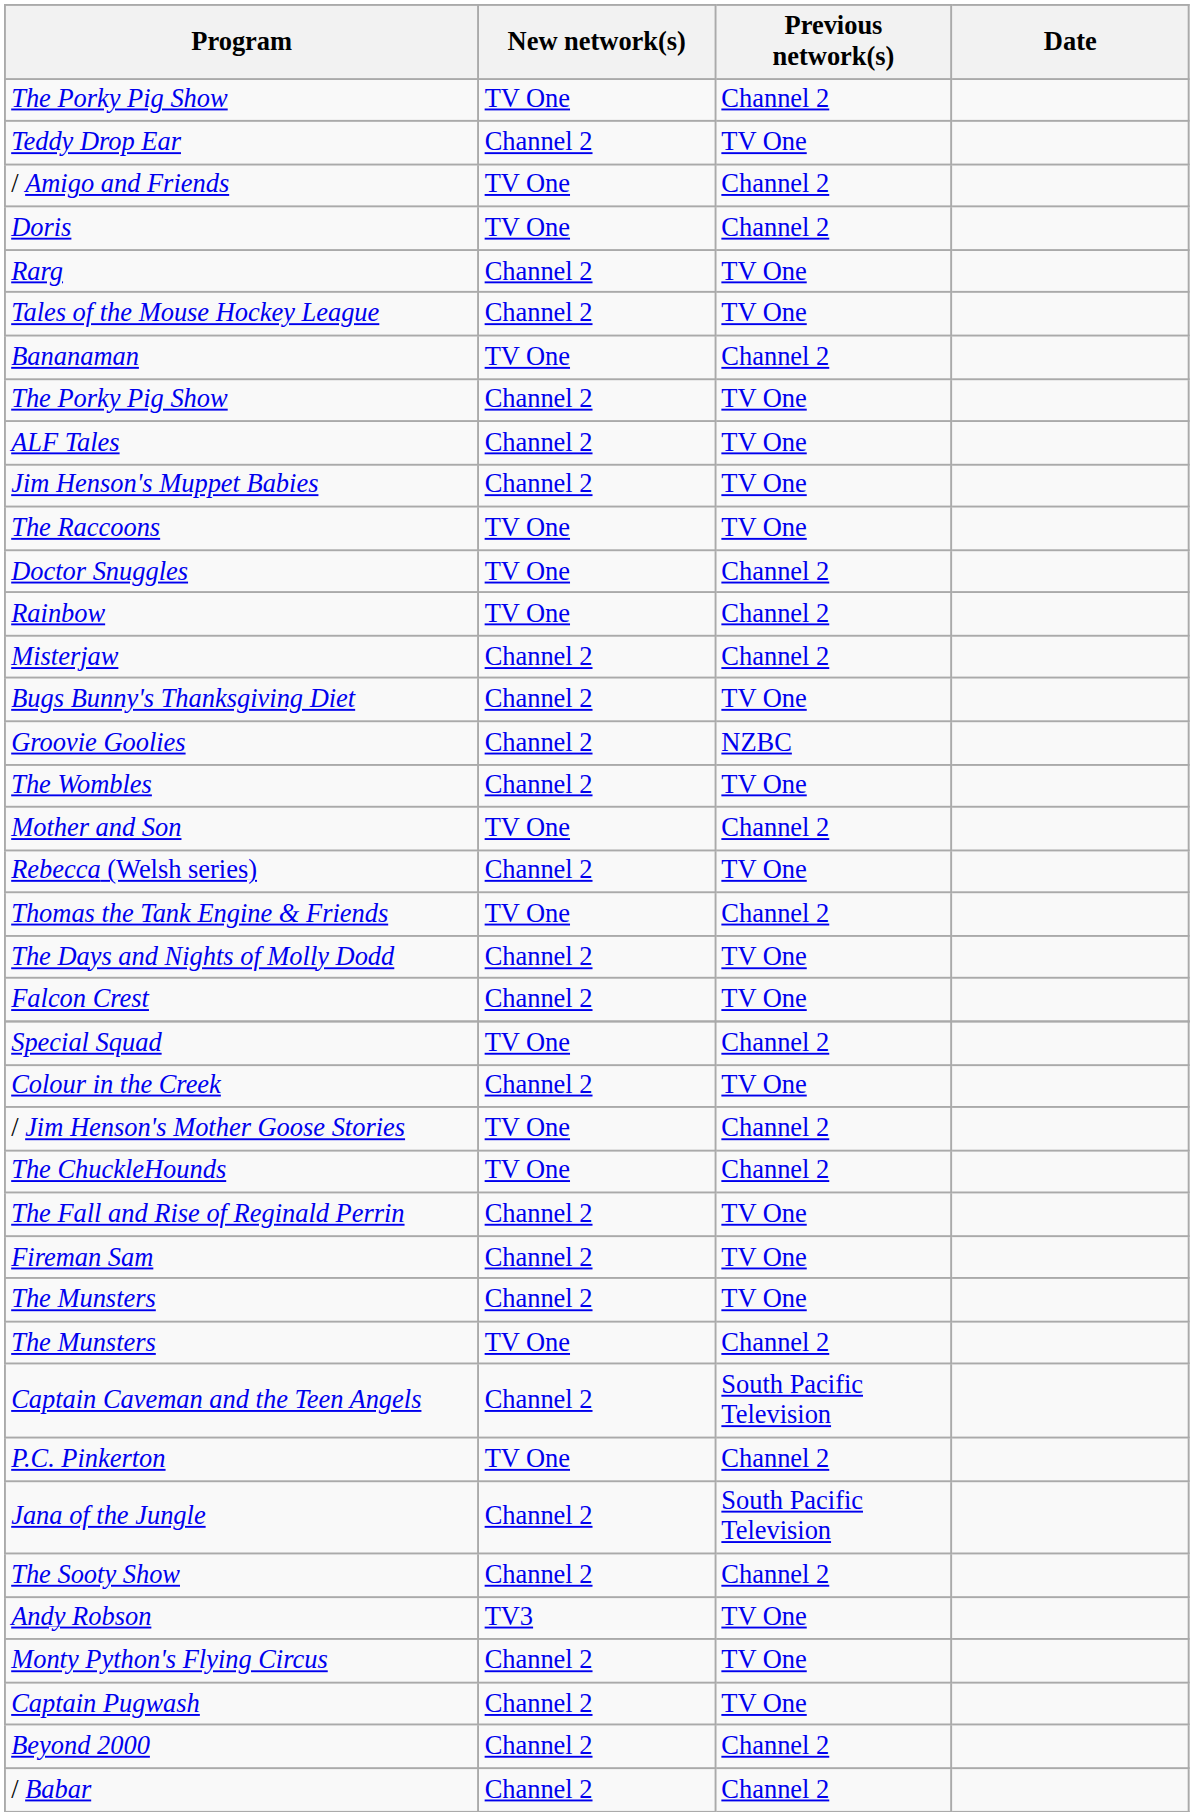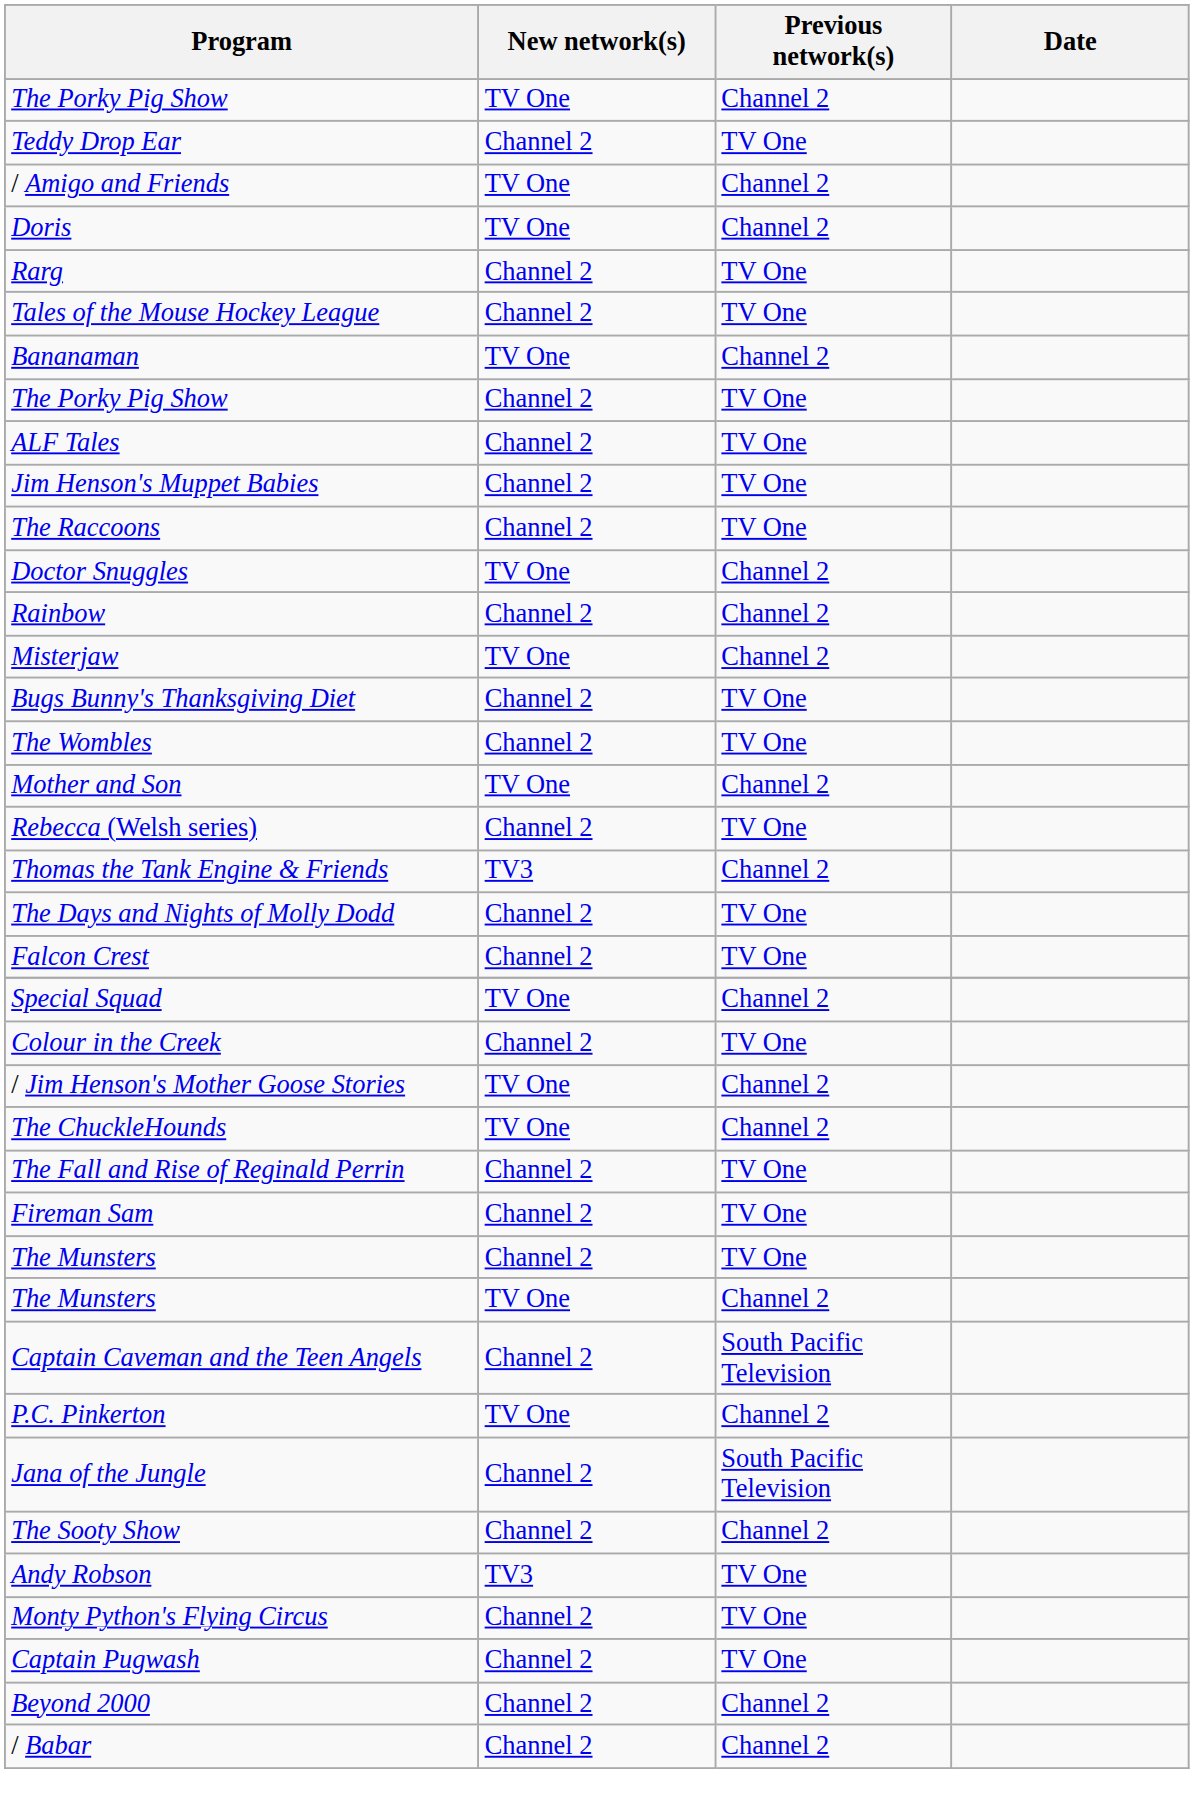 <table class="wikitable sortable" style="width:100%; font-size:87%;">
 <tr style="background:#efefef;">
 <th style="width:40%;">Program</th>
 <th style="width:20%;">New network(s)</th>
 <th style="width:20%;">Previous network(s)</th>
 <th style="width:20%;">Date</th>
 </tr>
 <tr>
 <td> <em><a href='#'>The Porky Pig Show</a></em></td>
 <td><a href='#'>TV One</a></td>
 <td><a href='#'>Channel 2</a></td>
 <td></td>
 </tr>
 <tr>
 <td> <em><a href='#'>Teddy Drop Ear</a></em></td>
 <td><a href='#'>Channel 2</a></td>
 <td><a href='#'>TV One</a></td>
 <td></td>
 </tr>
 <tr>
 <td>/ <em><a href='#'>Amigo and Friends</a></em></td>
 <td><a href='#'>TV One</a></td>
 <td><a href='#'>Channel 2</a></td>
 <td></td>
 </tr>
 <tr>
 <td> <em><a href='#'>Doris</a></em></td>
 <td><a href='#'>TV One</a></td>
 <td><a href='#'>Channel 2</a></td>
 <td></td>
 </tr>
 <tr>
 <td> <em><a href='#'>Rarg</a></em></td>
 <td><a href='#'>Channel 2</a></td>
 <td><a href='#'>TV One</a></td>
 <td></td>
 </tr>
 <tr>
 <td> <em><a href='#'>Tales of the Mouse Hockey League</a></em></td>
 <td><a href='#'>Channel 2</a></td>
 <td><a href='#'>TV One</a></td>
 <td></td>
 </tr>
 <tr>
 <td> <em><a href='#'>Bananaman</a></em></td>
 <td><a href='#'>TV One</a></td>
 <td><a href='#'>Channel 2</a></td>
 <td></td>
 </tr>
 <tr>
 <td> <em><a href='#'>The Porky Pig Show</a></em></td>
 <td><a href='#'>Channel 2</a></td>
 <td><a href='#'>TV One</a></td>
 <td></td>
 </tr>
 <tr>
 <td> <em><a href='#'>ALF Tales</a></em></td>
 <td><a href='#'>Channel 2</a></td>
 <td><a href='#'>TV One</a></td>
 <td></td>
 </tr>
 <tr>
 <td> <em><a href='#'>Jim Henson's Muppet Babies</a></em></td>
 <td><a href='#'>Channel 2</a></td>
 <td><a href='#'>TV One</a></td>
 <td></td>
 </tr>
 <tr>
 <td> <em><a href='#'>The Raccoons</a></em></td>
-<td><a href='#'>TV One</a></td>
+<td><a href='#'>Channel 2</a></td>
 <td><a href='#'>TV One</a></td>
 <td></td>
 </tr>
 <tr>
 <td> <em><a href='#'>Doctor Snuggles</a></em></td>
 <td><a href='#'>TV One</a></td>
 <td><a href='#'>Channel 2</a></td>
 <td></td>
 </tr>
 <tr>
 <td> <em><a href='#'>Rainbow</a></em></td>
-<td><a href='#'>TV One</a></td>
+<td><a href='#'>Channel 2</a></td>
 <td><a href='#'>Channel 2</a></td>
 <td></td>
 </tr>
 <tr>
 <td> <em><a href='#'>Misterjaw</a></em></td>
-<td><a href='#'>Channel 2</a></td>
+<td><a href='#'>TV One</a></td>
 <td><a href='#'>Channel 2</a></td>
 <td></td>
 </tr>
 <tr>
 <td> <em><a href='#'>Bugs Bunny's Thanksgiving Diet</a></em></td>
 <td><a href='#'>Channel 2</a></td>
 <td><a href='#'>TV One</a></td>
-<td></td>
-</tr>
-<tr>
-<td> <em><a href='#'>Groovie Goolies</a></em></td>
-<td><a href='#'>Channel 2</a></td>
-<td><a href='#'>NZBC</a></td>
 <td></td>
 </tr>
 <tr>
 <td> <em><a href='#'>The Wombles</a></em></td>
 <td><a href='#'>Channel 2</a></td>
 <td><a href='#'>TV One</a></td>
 <td></td>
 </tr>
 <tr>
 <td> <em><a href='#'>Mother and Son</a></em></td>
 <td><a href='#'>TV One</a></td>
 <td><a href='#'>Channel 2</a></td>
 <td></td>
 </tr>
 <tr>
 <td> <a href='#'><em>Rebecca</em> (Welsh series)</a></td>
 <td><a href='#'>Channel 2</a></td>
 <td><a href='#'>TV One</a></td>
 <td></td>
 </tr>
 <tr>
 <td> <em><a href='#'>Thomas the Tank Engine & Friends</a></em></td>
-<td><a href='#'>TV One</a></td>
+<td><a href='#'>TV3</a></td>
 <td><a href='#'>Channel 2</a></td>
 <td></td>
 </tr>
 <tr>
 <td> <em><a href='#'>The Days and Nights of Molly Dodd</a></em></td>
 <td><a href='#'>Channel 2</a></td>
 <td><a href='#'>TV One</a></td>
 <td></td>
 </tr>
 <tr>
 <td> <em><a href='#'>Falcon Crest</a></em></td>
 <td><a href='#'>Channel 2</a></td>
 <td><a href='#'>TV One</a></td>
 <td></td>
 </tr>
 <tr>
 </tr>
 <tr>
 <td> <em><a href='#'>Special Squad</a></em></td>
 <td><a href='#'>TV One</a></td>
 <td><a href='#'>Channel 2</a></td>
 <td></td>
 </tr>
 <tr>
 <td> <em><a href='#'>Colour in the Creek</a></em></td>
 <td><a href='#'>Channel 2</a></td>
 <td><a href='#'>TV One</a></td>
 <td></td>
 </tr>
 <tr>
 <td>/ <em><a href='#'>Jim Henson's Mother Goose Stories</a></em></td>
 <td><a href='#'>TV One</a></td>
 <td><a href='#'>Channel 2</a></td>
 <td></td>
 </tr>
 <tr>
 <td> <em><a href='#'>The ChuckleHounds</a></em></td>
 <td><a href='#'>TV One</a></td>
 <td><a href='#'>Channel 2</a></td>
 <td></td>
 </tr>
 <tr>
 <td> <em><a href='#'>The Fall and Rise of Reginald Perrin</a></em></td>
 <td><a href='#'>Channel 2</a></td>
 <td><a href='#'>TV One</a></td>
 <td></td>
 </tr>
 <tr>
 <td> <em><a href='#'>Fireman Sam</a></em></td>
 <td><a href='#'>Channel 2</a></td>
 <td><a href='#'>TV One</a></td>
 <td></td>
 </tr>
 <tr>
 <td> <em><a href='#'>The Munsters</a></em></td>
 <td><a href='#'>Channel 2</a></td>
 <td><a href='#'>TV One</a></td>
 <td></td>
 </tr>
 <tr>
 <td> <em><a href='#'>The Munsters</a></em></td>
 <td><a href='#'>TV One</a></td>
 <td><a href='#'>Channel 2</a></td>
 <td></td>
 </tr>
 <tr>
 <td> <em><a href='#'>Captain Caveman and the Teen Angels</a></em></td>
 <td><a href='#'>Channel 2</a></td>
 <td><a href='#'>South Pacific Television</a></td>
 <td></td>
 </tr>
 <tr>
 <td> <em><a href='#'>P.C. Pinkerton</a></em></td>
 <td><a href='#'>TV One</a></td>
 <td><a href='#'>Channel 2</a></td>
 <td></td>
 </tr>
 <tr>
 <td> <em><a href='#'>Jana of the Jungle</a></em></td>
 <td><a href='#'>Channel 2</a></td>
 <td><a href='#'>South Pacific Television</a></td>
 <td></td>
 </tr>
 <tr>
 <td> <em><a href='#'>The Sooty Show</a></em></td>
 <td><a href='#'>Channel 2</a></td>
 <td><a href='#'>Channel 2</a></td>
 <td></td>
 </tr>
 <tr>
 <td> <em><a href='#'>Andy Robson</a></em></td>
 <td><a href='#'>TV3</a></td>
 <td><a href='#'>TV One</a></td>
 <td></td>
 </tr>
 <tr>
 <td> <em><a href='#'>Monty Python's Flying Circus</a></em></td>
 <td><a href='#'>Channel 2</a></td>
 <td><a href='#'>TV One</a></td>
 <td></td>
 </tr>
 <tr>
 <td> <em><a href='#'>Captain Pugwash</a></em></td>
 <td><a href='#'>Channel 2</a></td>
 <td><a href='#'>TV One</a></td>
 <td></td>
 </tr>
 <tr>
 <td> <em><a href='#'>Beyond 2000</a></em></td>
 <td><a href='#'>Channel 2</a></td>
 <td><a href='#'>Channel 2</a></td>
 <td></td>
 </tr>
 <tr>
 <td>/ <em><a href='#'>Babar</a></em></td>
 <td><a href='#'>Channel 2</a></td>
 <td><a href='#'>Channel 2</a></td>
 <td></td>
 </tr>
 </table>
